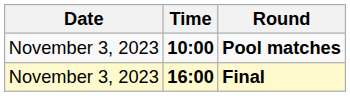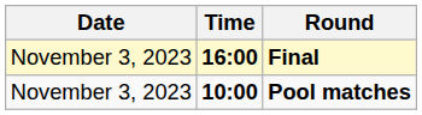 <table class="wikitable">
 <tr>
 <th>Date</th>
 <th>Time</th>
 <th>Round</th>
 </tr>
+<tr style=background:lemonchiffon>
+<td>November 3, 2023</td>
+<td><strong>16:00</strong></td>
+<td><strong>Final</strong></td>
+</tr>
 <tr>
 <td>November 3, 2023</td>
 <td><strong>10:00</strong></td>
 <td><strong>Pool matches</strong></td>
 </tr>
-<tr style=background:lemonchiffon>
-<td>November 3, 2023</td>
-<td><strong>16:00</strong></td>
-<td><strong>Final</strong></td>
-</tr>
 </table>
